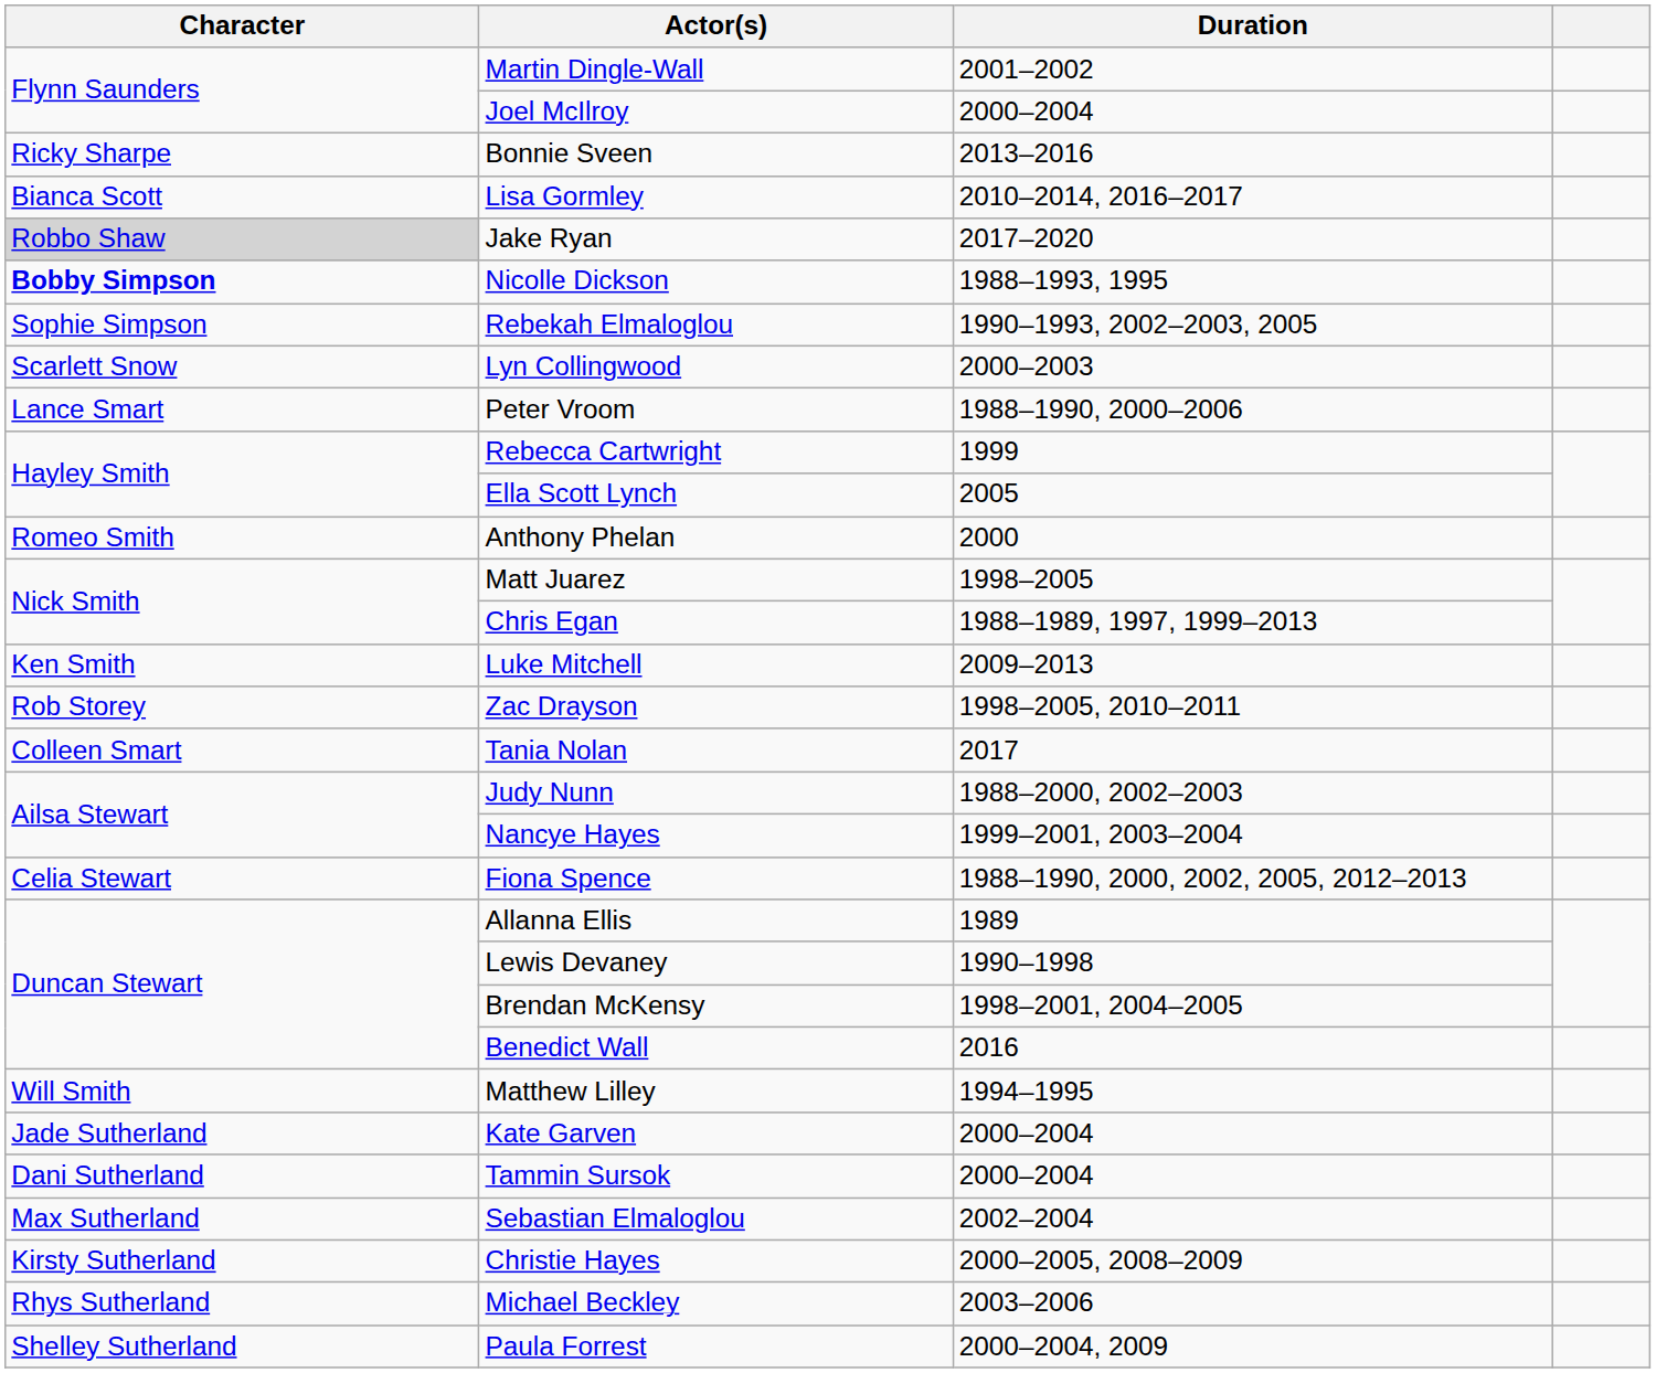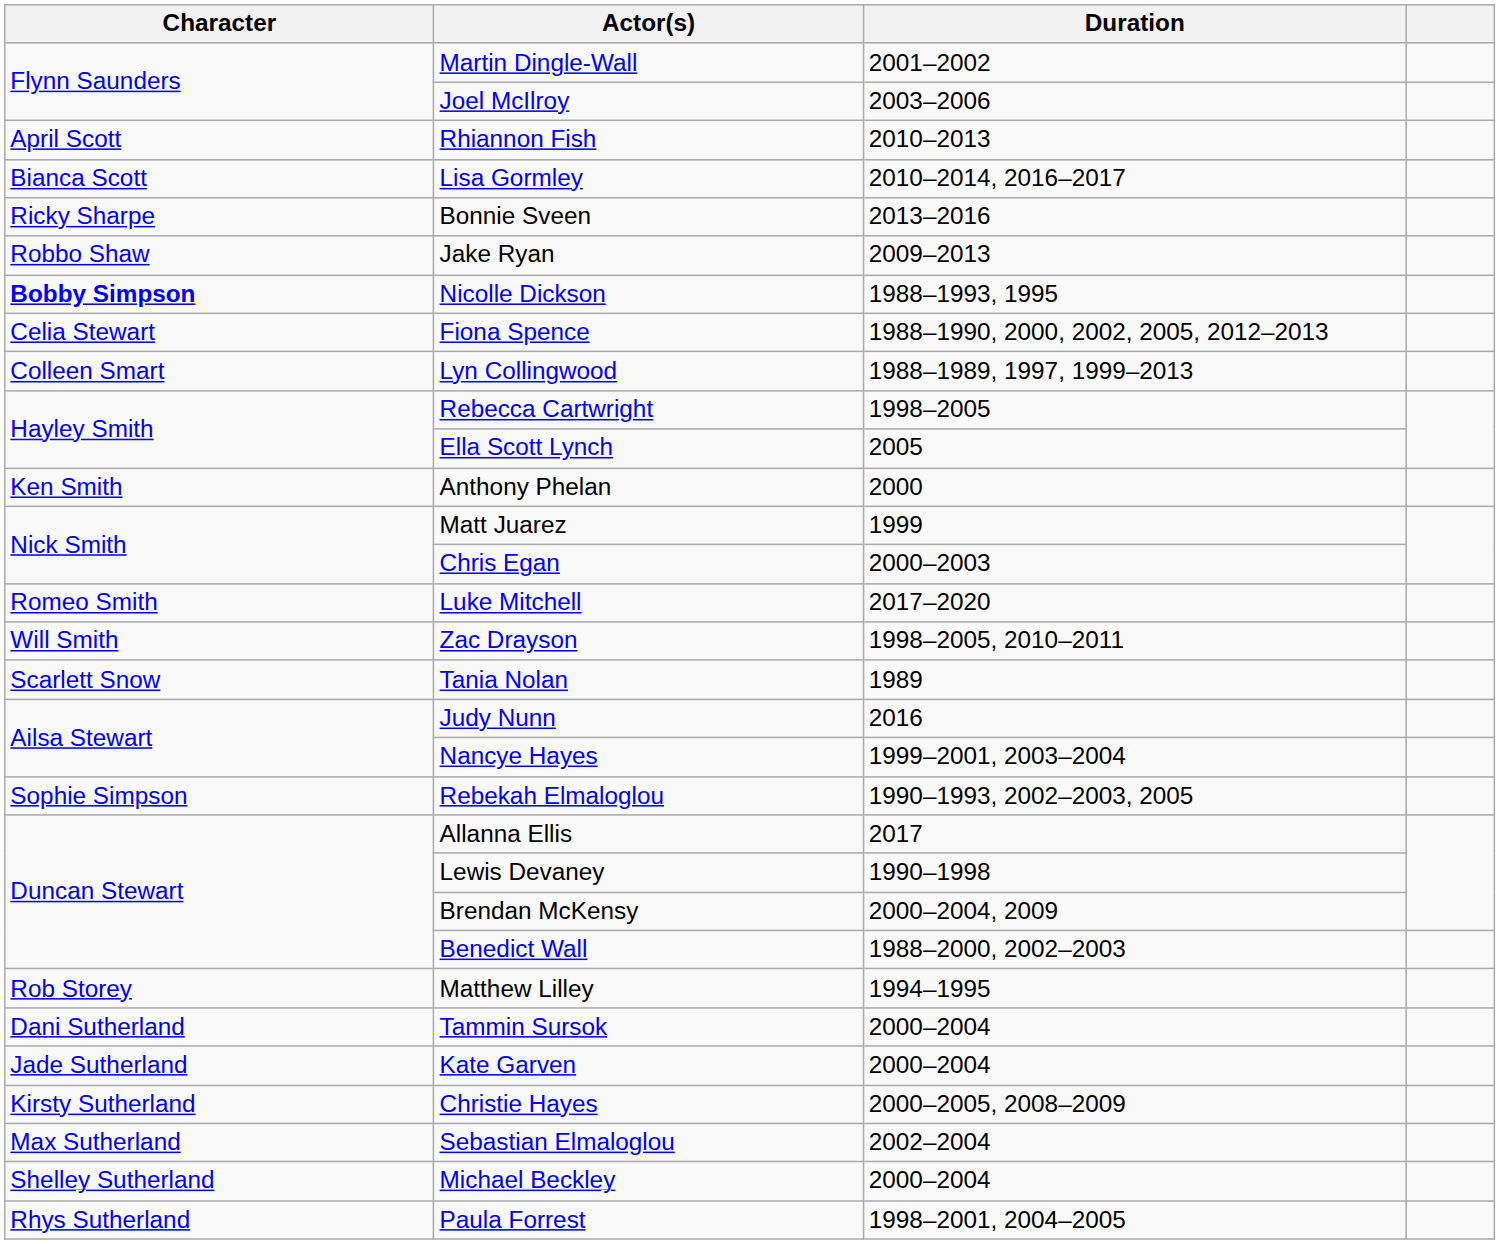 <table class=wikitable>
 <tr>
 <th width=275>Character</th>
 <th width=275>Actor(s)</th>
 <th width=350>Duration</th>
 <th width=50 class=unsortable></th>
 </tr>
 <tr>
 <td rowspan=2><a href='#'>Flynn Saunders</a></td>
 <td><a href='#'>Martin Dingle-Wall</a></td>
 <td>2001–2002</td>
 <td></td>
 </tr>
 <tr>
 <td><a href='#'>Joel McIlroy</a></td>
-<td>2000–2004</td>
+<td>2003–2006</td>
+<td></td>
+</tr>
+<tr>
+<td><a href='#'>April Scott</a></td>
+<td><a href='#'>Rhiannon Fish</a></td>
+<td>2010–2013</td>
+<td></td>
+</tr>
+<tr>
+<td><a href='#'>Bianca Scott</a></td>
+<td><a href='#'>Lisa Gormley</a></td>
+<td>2010–2014, 2016–2017</td>
 <td></td>
 </tr>
 <tr>
 <td><a href='#'>Ricky Sharpe</a></td>
 <td>Bonnie Sveen</td>
 <td>2013–2016</td>
 <td></td>
 </tr>
 <tr>
-<td><a href='#'>Bianca Scott</a></td>
-<td><a href='#'>Lisa Gormley</a></td>
-<td>2010–2014, 2016–2017</td>
-<td></td>
-</tr>
-<tr>
-<td style="background: lightgrey;"><a href='#'>Robbo Shaw</a></td>
+<td><a href='#'>Robbo Shaw</a></td>
 <td>Jake Ryan</td>
-<td>2017–2020</td>
+<td>2009–2013</td>
 <td></td>
 </tr>
 <tr>
 <td><strong><a href='#'>Bobby Simpson</a></strong></td>
 <td><a href='#'>Nicolle Dickson</a></td>
 <td>1988–1993, 1995</td>
 <td></td>
 </tr>
 <tr>
-<td><a href='#'>Sophie Simpson</a></td>
-<td><a href='#'>Rebekah Elmaloglou</a></td>
-<td>1990–1993, 2002–2003, 2005</td>
+<td><a href='#'>Celia Stewart</a></td>
+<td><a href='#'>Fiona Spence</a></td>
+<td>1988–1990, 2000, 2002, 2005, 2012–2013</td>
 <td></td>
 </tr>
 <tr>
-<td><a href='#'>Scarlett Snow</a></td>
+<td><a href='#'>Colleen Smart</a></td>
 <td><a href='#'>Lyn Collingwood</a></td>
-<td>2000–2003</td>
-<td></td>
-</tr>
-<tr>
-<td><a href='#'>Lance Smart</a></td>
-<td>Peter Vroom</td>
-<td>1988–1990, 2000–2006</td>
+<td>1988–1989, 1997, 1999–2013</td>
 <td></td>
 </tr>
 <tr>
 <td rowspan=2><a href='#'>Hayley Smith</a></td>
 <td><a href='#'>Rebecca Cartwright</a></td>
-<td>1999</td>
+<td>1998–2005</td>
 <td rowspan=2></td>
 </tr>
 <tr>
 <td><a href='#'>Ella Scott Lynch</a></td>
 <td>2005</td>
 </tr>
 <tr>
-<td><a href='#'>Romeo Smith</a></td>
+<td><a href='#'>Ken Smith</a></td>
 <td>Anthony Phelan</td>
 <td>2000</td>
 <td></td>
 </tr>
 <tr>
 <td rowspan=2><a href='#'>Nick Smith</a></td>
 <td>Matt Juarez</td>
-<td>1998–2005</td>
+<td>1999</td>
 <td rowspan=2></td>
 </tr>
 <tr>
 <td><a href='#'>Chris Egan</a></td>
-<td>1988–1989, 1997, 1999–2013</td>
+<td>2000–2003</td>
 </tr>
 <tr>
-<td><a href='#'>Ken Smith</a></td>
+<td><a href='#'>Romeo Smith</a></td>
 <td><a href='#'>Luke Mitchell</a></td>
-<td>2009–2013</td>
+<td>2017–2020</td>
 <td></td>
 </tr>
 <tr>
-<td><a href='#'>Rob Storey</a></td>
+<td><a href='#'>Will Smith</a></td>
 <td><a href='#'>Zac Drayson</a></td>
 <td>1998–2005, 2010–2011</td>
 <td></td>
 </tr>
 <tr>
-<td><a href='#'>Colleen Smart</a></td>
+<td><a href='#'>Scarlett Snow</a></td>
 <td><a href='#'>Tania Nolan</a></td>
-<td>2017</td>
+<td>1989</td>
 <td></td>
 </tr>
 <tr>
 <td rowspan=2><a href='#'>Ailsa Stewart</a></td>
 <td><a href='#'>Judy Nunn</a></td>
-<td>1988–2000, 2002–2003</td>
+<td>2016</td>
 <td></td>
 </tr>
 <tr>
 <td><a href='#'>Nancye Hayes</a></td>
 <td>1999–2001, 2003–2004</td>
 <td></td>
 </tr>
 <tr>
-<td><a href='#'>Celia Stewart</a></td>
-<td><a href='#'>Fiona Spence</a></td>
-<td>1988–1990, 2000, 2002, 2005, 2012–2013</td>
+<td><a href='#'>Sophie Simpson</a></td>
+<td><a href='#'>Rebekah Elmaloglou</a></td>
+<td>1990–1993, 2002–2003, 2005</td>
 <td></td>
 </tr>
 <tr>
 <td rowspan=4><a href='#'>Duncan Stewart</a></td>
 <td>Allanna Ellis</td>
-<td>1989</td>
+<td>2017</td>
 <td rowspan=3></td>
 </tr>
 <tr>
 <td>Lewis Devaney</td>
 <td>1990–1998</td>
 </tr>
 <tr>
 <td>Brendan McKensy</td>
-<td>1998–2001, 2004–2005</td>
+<td>2000–2004, 2009</td>
 </tr>
 <tr>
 <td><a href='#'>Benedict Wall</a></td>
-<td>2016</td>
+<td>1988–2000, 2002–2003</td>
 <td></td>
 </tr>
 <tr>
-<td><a href='#'>Will Smith</a></td>
+<td><a href='#'>Rob Storey</a></td>
 <td>Matthew Lilley</td>
 <td>1994–1995</td>
+<td></td>
+</tr>
+<tr>
+<td><a href='#'>Dani Sutherland</a></td>
+<td><a href='#'>Tammin Sursok</a></td>
+<td>2000–2004</td>
 <td></td>
 </tr>
 <tr>
 <td><a href='#'>Jade Sutherland</a></td>
 <td><a href='#'>Kate Garven</a></td>
 <td>2000–2004</td>
 <td></td>
 </tr>
 <tr>
-<td><a href='#'>Dani Sutherland</a></td>
-<td><a href='#'>Tammin Sursok</a></td>
-<td>2000–2004</td>
+<td><a href='#'>Kirsty Sutherland</a></td>
+<td><a href='#'>Christie Hayes</a></td>
+<td>2000–2005, 2008–2009</td>
 <td></td>
 </tr>
 <tr>
 <td><a href='#'>Max Sutherland</a></td>
 <td><a href='#'>Sebastian Elmaloglou</a></td>
 <td>2002–2004</td>
 <td></td>
 </tr>
 <tr>
-<td><a href='#'>Kirsty Sutherland</a></td>
-<td><a href='#'>Christie Hayes</a></td>
-<td>2000–2005, 2008–2009</td>
+<td><a href='#'>Shelley Sutherland</a></td>
+<td><a href='#'>Michael Beckley</a></td>
+<td>2000–2004</td>
 <td></td>
 </tr>
 <tr>
 <td><a href='#'>Rhys Sutherland</a></td>
-<td><a href='#'>Michael Beckley</a></td>
-<td>2003–2006</td>
-<td></td>
-</tr>
-<tr>
-<td><a href='#'>Shelley Sutherland</a></td>
 <td><a href='#'>Paula Forrest</a></td>
-<td>2000–2004, 2009</td>
+<td>1998–2001, 2004–2005</td>
 <td></td>
 </tr>
 </table>
